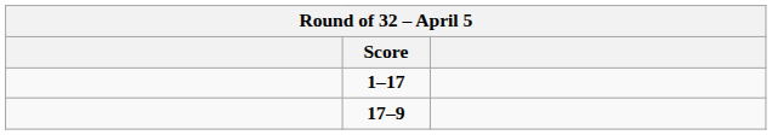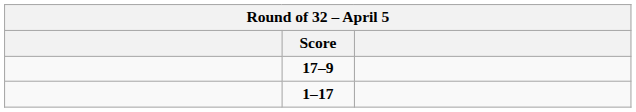 <table class="wikitable" style="text-align: center; font-size:90% ">
 <tr>
 <th colspan=3>Round of 32 – April 5</th>
 </tr>
 <tr>
 <th align="right" width="250"></th>
 <th width="60">Score</th>
 <th align="left" width="250"></th>
 </tr>
 <tr>
+<td align=left><strong></strong></td>
+<td align=center><strong>17–9</strong></td>
+<td align=left></td>
+</tr>
+<tr>
 <td align=left></td>
 <td align=center><strong>1–17</strong></td>
 <td align=left><strong></strong></td>
 </tr>
-<tr>
-<td align=left><strong></strong></td>
-<td align=center><strong>17–9</strong></td>
-<td align=left></td>
-</tr>
 </table>
